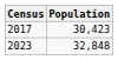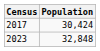 <table class="wikitable">
 <tr>
 <th>Census</th>
 <th>Population</th>
 </tr>
 <tr>
 <td>2017</td>
-<td style="text-align:right">30,423</td>
+<td style="text-align:right">30,424</td>
 </tr>
 <tr>
 <td>2023</td>
 <td style="text-align:right">32,848</td>
 </tr>
 </table>
